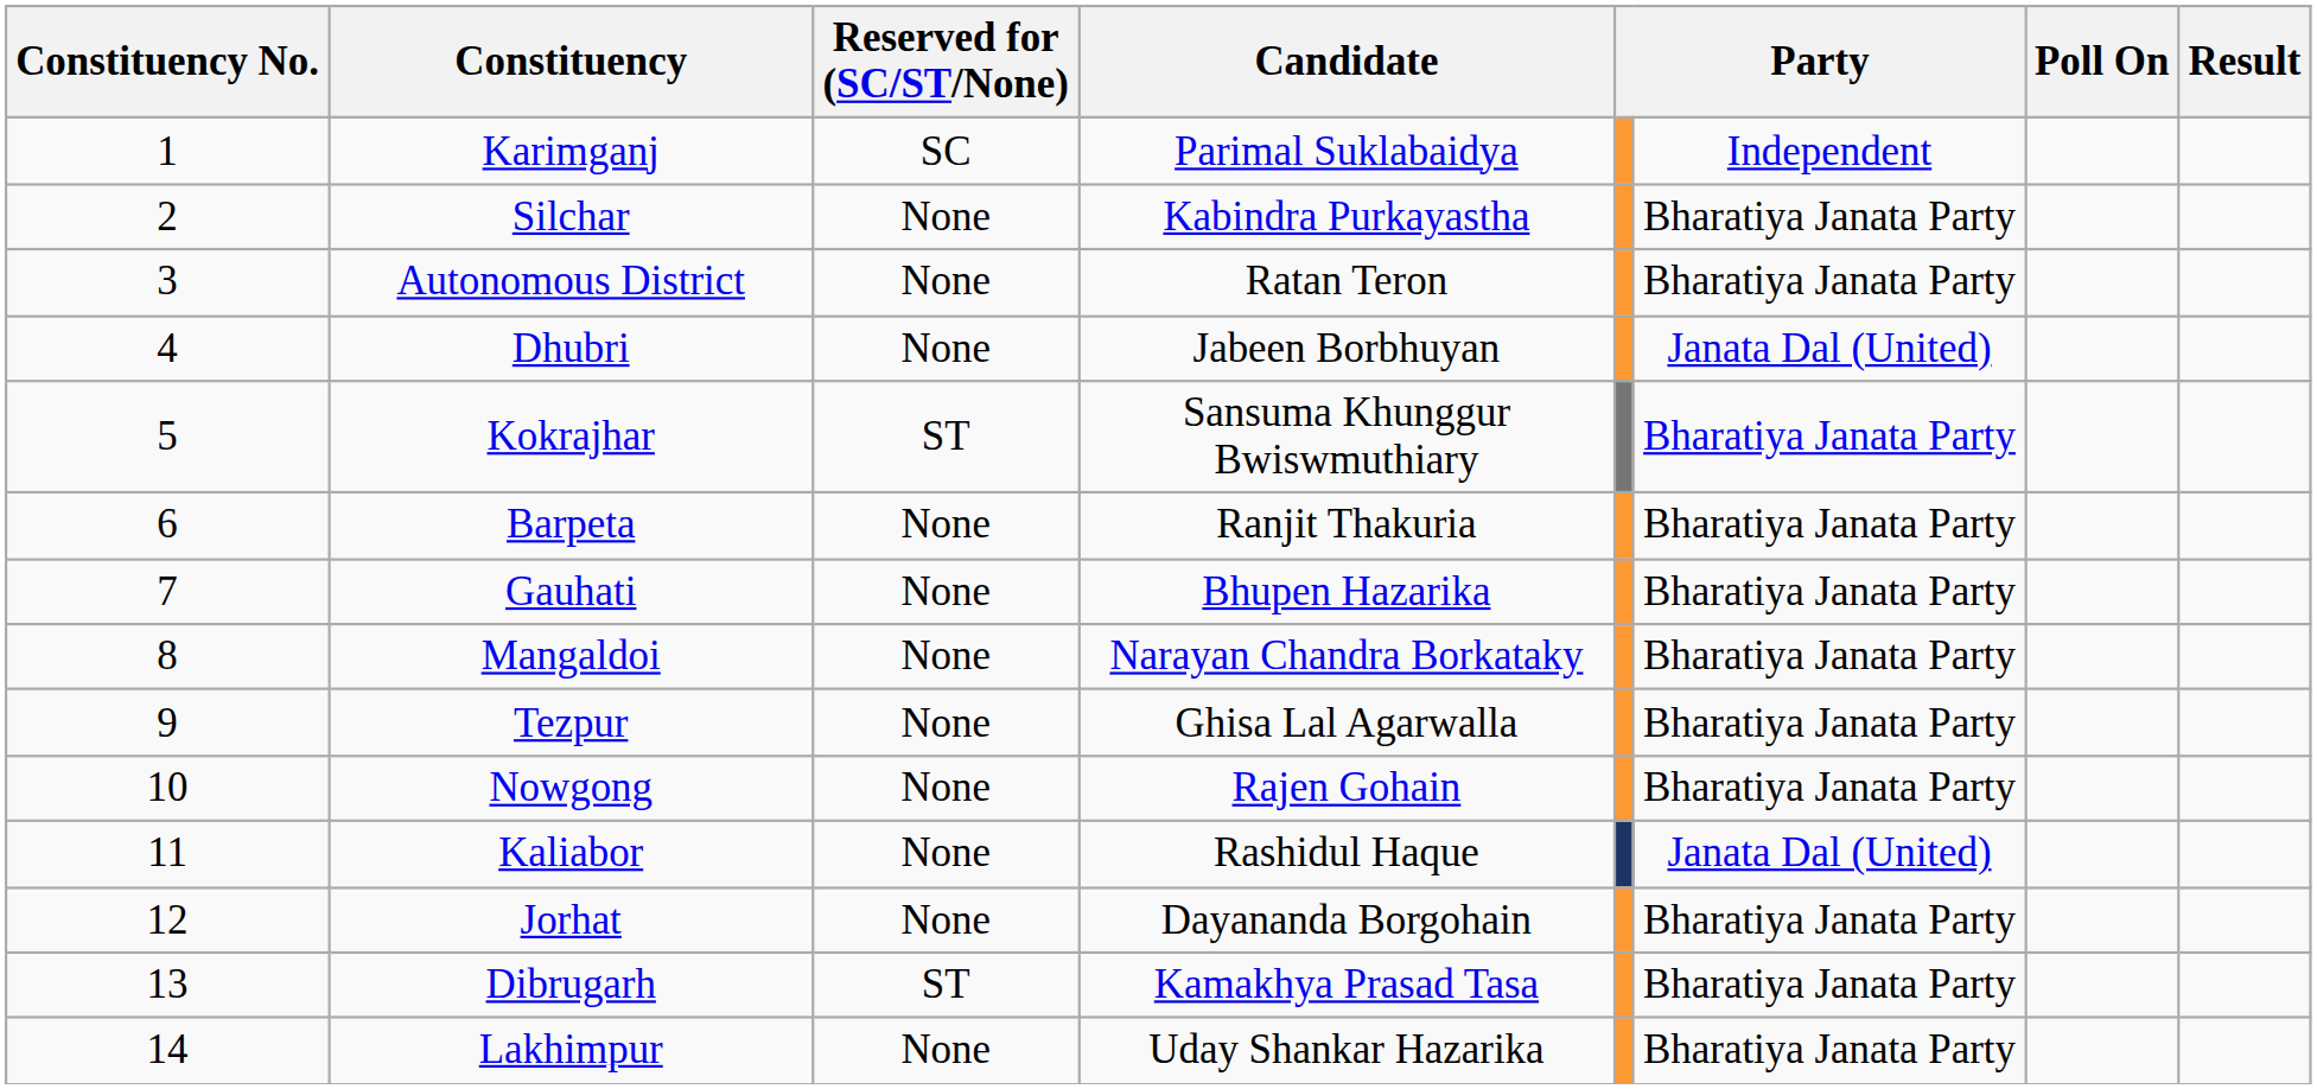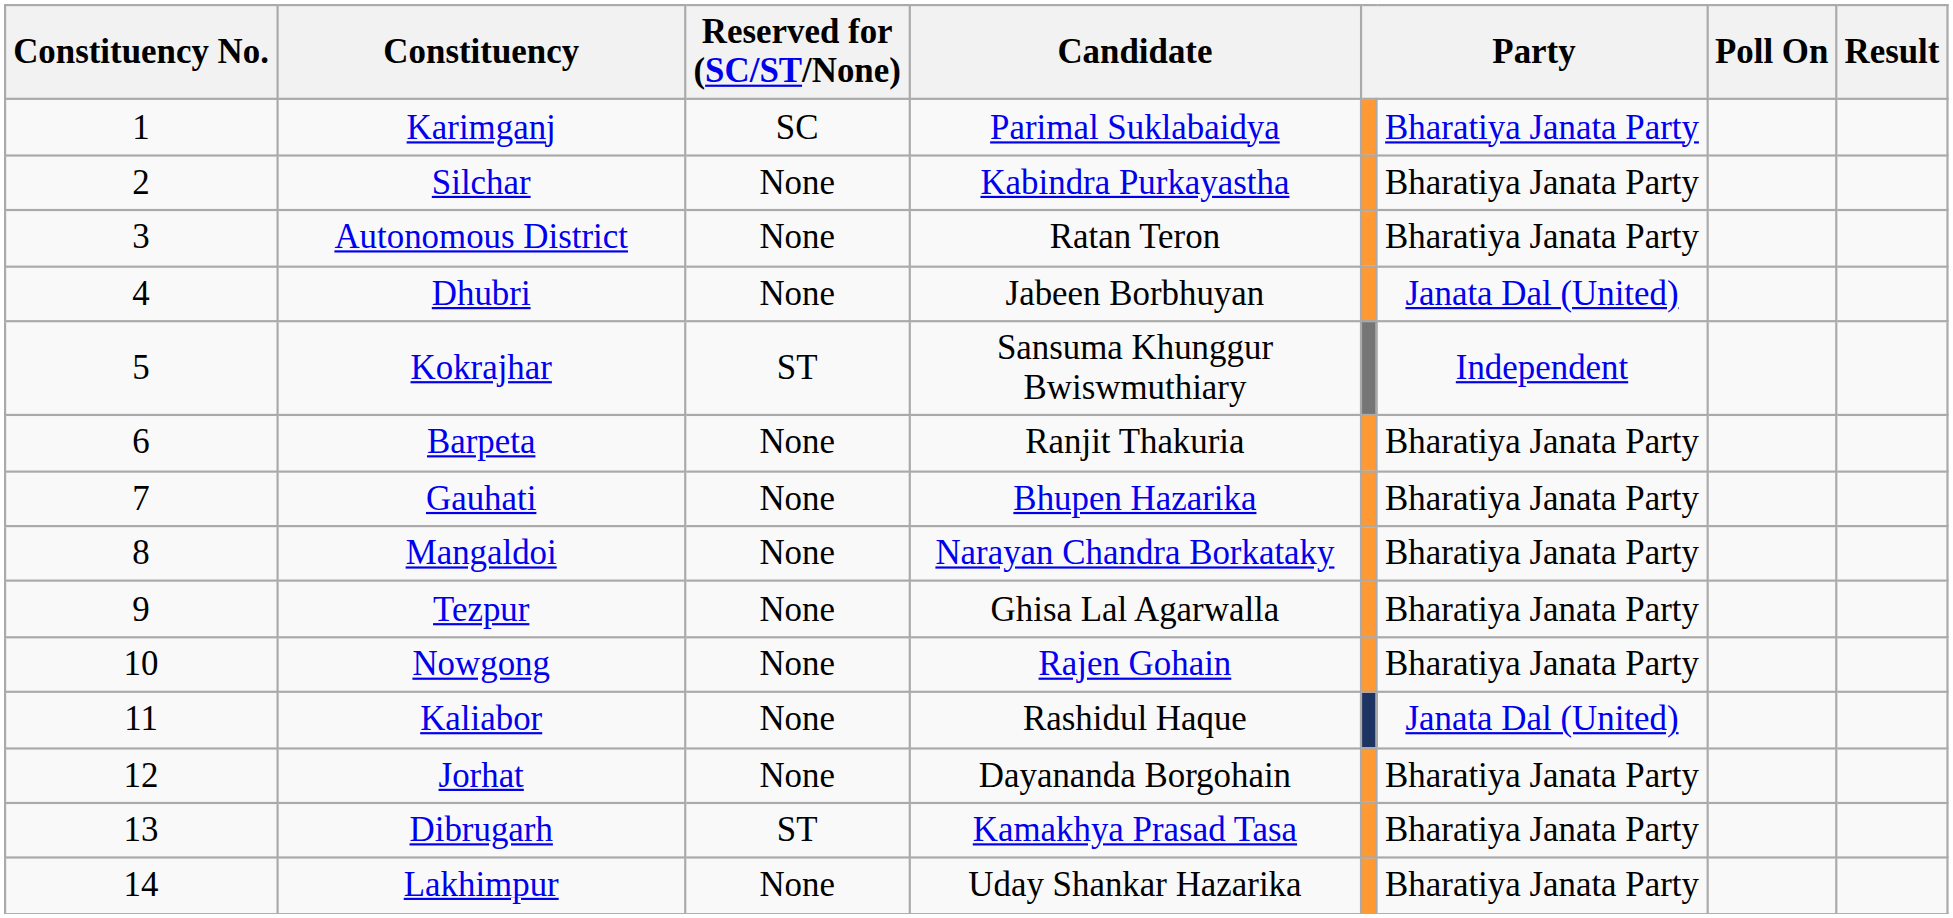 <table class="wikitable sortable" style="text-align:center">
 <tr>
 <th>Constituency No.</th>
 <th style="width:180px;">Constituency</th>
 <th>Reserved for<br>(<a href='#'>SC/ST</a>/None)</th>
 <th style="width:200px;">Candidate</th>
 <th colspan="2">Party</th>
 <th>Poll On</th>
 <th>Result</th>
 </tr>
 <tr>
 <td style="text-align:center;">1</td>
 <td><a href='#'>Karimganj</a></td>
 <td>SC</td>
 <td><a href='#'>Parimal Suklabaidya</a></td>
 <td bgcolor=#FF9933></td>
-<td><a href='#'>Independent</a></td>
+<td><a href='#'>Bharatiya Janata Party</a></td>
 <td></td>
 <td></td>
 </tr>
 <tr>
 <td style="text-align:center;">2</td>
 <td><a href='#'>Silchar</a></td>
 <td>None</td>
 <td><a href='#'>Kabindra Purkayastha</a></td>
 <td bgcolor=#FF9933></td>
 <td>Bharatiya Janata Party</td>
 <td></td>
 <td></td>
 </tr>
 <tr>
 <td style="text-align:center;">3</td>
 <td><a href='#'>Autonomous District</a></td>
 <td>None</td>
 <td>Ratan Teron</td>
 <td bgcolor=#FF9933></td>
 <td>Bharatiya Janata Party</td>
 <td></td>
 <td></td>
 </tr>
 <tr>
 <td style="text-align:center;">4</td>
 <td><a href='#'>Dhubri</a></td>
 <td>None</td>
 <td>Jabeen Borbhuyan</td>
 <td bgcolor=#FF9933></td>
 <td><a href='#'>Janata Dal (United)</a></td>
 <td></td>
 <td></td>
 </tr>
 <tr>
 <td style="text-align:center;">5</td>
 <td><a href='#'>Kokrajhar</a></td>
 <td>ST</td>
 <td>Sansuma Khunggur Bwiswmuthiary</td>
 <td bgcolor=#757575></td>
-<td><a href='#'>Bharatiya Janata Party</a></td>
+<td><a href='#'>Independent</a></td>
 <td></td>
 <td></td>
 </tr>
 <tr>
 <td style="text-align:center;">6</td>
 <td><a href='#'>Barpeta</a></td>
 <td>None</td>
 <td>Ranjit Thakuria</td>
 <td bgcolor=#FF9933></td>
 <td>Bharatiya Janata Party</td>
 <td></td>
 <td></td>
 </tr>
 <tr>
 <td style="text-align:center;">7</td>
 <td><a href='#'>Gauhati</a></td>
 <td>None</td>
 <td><a href='#'>Bhupen Hazarika</a></td>
 <td bgcolor=#FF9933></td>
 <td>Bharatiya Janata Party</td>
 <td></td>
 <td></td>
 </tr>
 <tr>
 <td style="text-align:center;">8</td>
 <td><a href='#'>Mangaldoi</a></td>
 <td>None</td>
 <td><a href='#'>Narayan Chandra Borkataky</a></td>
 <td bgcolor=#FF9933></td>
 <td>Bharatiya Janata Party</td>
 <td></td>
 <td></td>
 </tr>
 <tr>
 <td style="text-align:center;">9</td>
 <td><a href='#'>Tezpur</a></td>
 <td>None</td>
 <td>Ghisa Lal Agarwalla</td>
 <td bgcolor=#FF9933></td>
 <td>Bharatiya Janata Party</td>
 <td></td>
 <td></td>
 </tr>
 <tr>
 <td style="text-align:center;">10</td>
 <td><a href='#'>Nowgong</a></td>
 <td>None</td>
 <td><a href='#'>Rajen Gohain</a></td>
 <td bgcolor=#FF9933></td>
 <td>Bharatiya Janata Party</td>
 <td></td>
 <td></td>
 </tr>
 <tr>
 <td style="text-align:center;">11</td>
 <td><a href='#'>Kaliabor</a></td>
 <td>None</td>
 <td>Rashidul Haque</td>
 <td bgcolor=#1D3463></td>
 <td><a href='#'>Janata Dal (United)</a></td>
 <td></td>
 <td></td>
 </tr>
 <tr>
 <td style="text-align:center;">12</td>
 <td><a href='#'>Jorhat</a></td>
 <td>None</td>
 <td>Dayananda Borgohain</td>
 <td bgcolor=#FF9933></td>
 <td>Bharatiya Janata Party</td>
 <td></td>
 <td></td>
 </tr>
 <tr>
 <td style="text-align:center;">13</td>
 <td><a href='#'>Dibrugarh</a></td>
 <td>ST</td>
 <td><a href='#'>Kamakhya Prasad Tasa</a></td>
 <td bgcolor=#FF9933></td>
 <td>Bharatiya Janata Party</td>
 <td></td>
 <td></td>
 </tr>
 <tr>
 <td style="text-align:center;">14</td>
 <td><a href='#'>Lakhimpur</a></td>
 <td>None</td>
 <td>Uday Shankar Hazarika</td>
 <td bgcolor=#FF9933></td>
 <td>Bharatiya Janata Party</td>
 <td></td>
 <td></td>
 </tr>
 </table>
